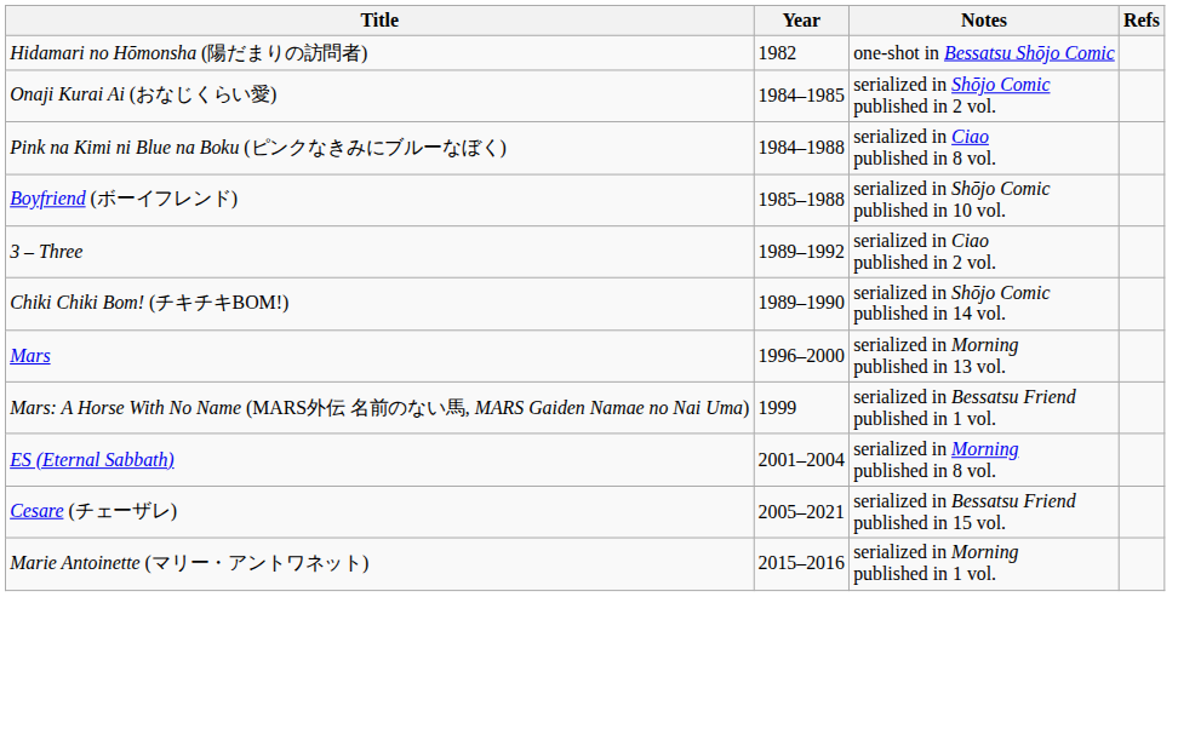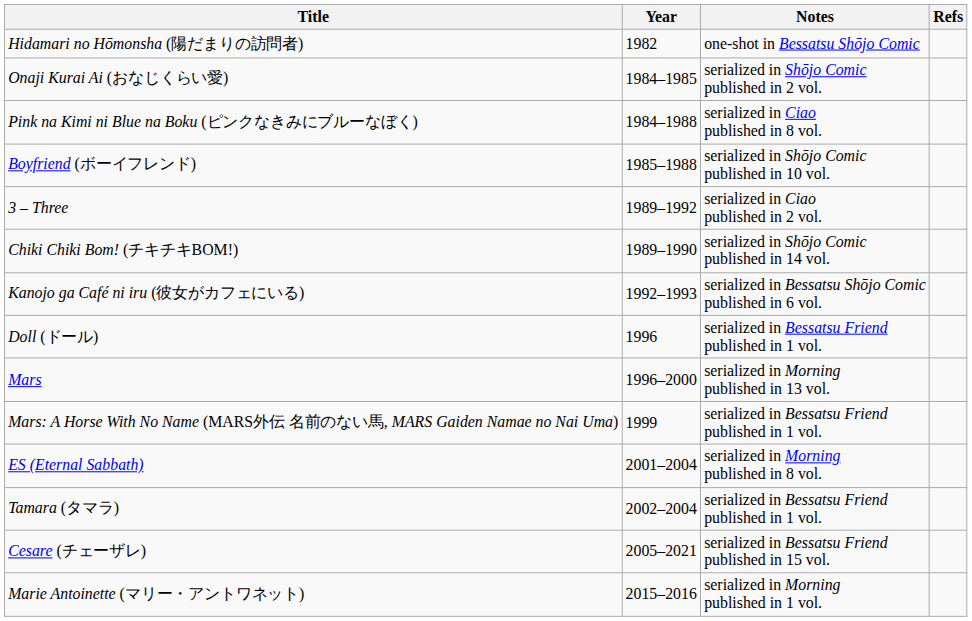 <table class="wikitable sortable">
 <tr>
 <th>Title</th>
 <th>Year</th>
 <th>Notes</th>
 <th>Refs</th>
 </tr>
 <tr>
 <td><em>Hidamari no Hōmonsha</em> (陽だまりの訪問者)</td>
 <td>1982</td>
 <td>one-shot in <em><a href='#'>Bessatsu Shōjo Comic</a></em></td>
 <td></td>
 </tr>
 <tr>
 <td><em>Onaji Kurai Ai</em> (おなじくらい愛)</td>
 <td>1984–1985</td>
 <td>serialized in <em><a href='#'>Shōjo Comic</a></em><br>published in 2 vol.</td>
 <td></td>
 </tr>
 <tr>
 <td><em>Pink na Kimi ni Blue na Boku</em> (ピンクなきみにブルーなぼく)</td>
 <td>1984–1988</td>
 <td>serialized in <em><a href='#'>Ciao</a></em><br>published in 8 vol.</td>
 <td></td>
 </tr>
 <tr>
 <td><em><a href='#'>Boyfriend</a></em> (ボーイフレンド)</td>
 <td>1985–1988</td>
 <td>serialized in <em>Shōjo Comic</em><br>published in 10 vol.</td>
 <td></td>
 </tr>
 <tr>
 <td><em>3 – Three</em></td>
 <td>1989–1992</td>
 <td>serialized in <em>Ciao</em><br>published in 2 vol.</td>
 <td></td>
 </tr>
 <tr>
 <td><em>Chiki Chiki Bom!</em> (チキチキBOM!)</td>
 <td>1989–1990</td>
 <td>serialized in <em>Shōjo Comic</em><br>published in 14 vol.</td>
 <td></td>
 </tr>
 <tr>
+<td><em>Kanojo ga Café ni iru</em>  (彼女がカフェにいる)</td>
+<td>1992–1993</td>
+<td>serialized in <em>Bessatsu Shōjo Comic</em><br>published in 6 vol.</td>
+<td></td>
+</tr>
+<tr>
+<td><em>Doll</em> (ドール)</td>
+<td>1996</td>
+<td>serialized in <em><a href='#'>Bessatsu Friend</a></em><br>published in 1 vol.</td>
+<td></td>
+</tr>
+<tr>
 <td><em><a href='#'>Mars</a></em></td>
 <td>1996–2000</td>
 <td>serialized in <em>Morning</em><br>published in 13 vol.</td>
 <td></td>
 </tr>
 <tr>
 <td><em>Mars: A Horse With No Name</em> (MARS外伝 名前のない馬, <em>MARS Gaiden Namae no Nai Uma</em>)</td>
 <td>1999</td>
 <td>serialized in <em>Bessatsu Friend</em><br>published in 1 vol.</td>
 <td></td>
 </tr>
 <tr>
 <td><em><a href='#'>ES (Eternal Sabbath)</a></em></td>
 <td>2001–2004</td>
 <td>serialized in <em><a href='#'>Morning</a></em><br>published in 8 vol.</td>
 </tr>
 <tr>
+<td><em>Tamara</em> (タマラ)</td>
+<td>2002–2004</td>
+<td>serialized in <em>Bessatsu Friend</em><br>published in 1 vol.</td>
+<td></td>
+</tr>
+<tr>
 <td><em><a href='#'>Cesare</a></em> (チェーザレ)</td>
 <td>2005–2021</td>
 <td>serialized in <em>Bessatsu Friend</em><br>published in 15 vol.</td>
 <td></td>
 </tr>
 <tr>
 <td><em>Marie Antoinette</em> (マリー・アントワネット)</td>
 <td>2015–2016</td>
 <td>serialized in <em>Morning</em><br>published in 1 vol.</td>
 <td></td>
 </tr>
 </table>
